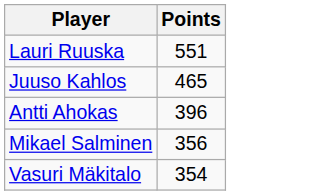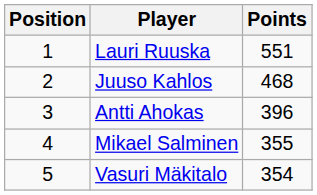 <table class=wikitable>
 <tr>
+<th>Position</th>
 <th>Player</th>
 <th>Points</th>
 </tr>
 <tr>
+<td align=center>1</td>
 <td> <a href='#'>Lauri Ruuska</a></td>
 <td align=center>551</td>
 </tr>
 <tr>
+<td align=center>2</td>
 <td> <a href='#'>Juuso Kahlos</a></td>
-<td align=center>465</td>
+<td align=center>468</td>
 </tr>
 <tr>
+<td align=center>3</td>
 <td> <a href='#'>Antti Ahokas</a></td>
 <td align=center>396</td>
 </tr>
 <tr>
+<td align=center>4</td>
 <td> <a href='#'>Mikael Salminen</a></td>
-<td align=center>356</td>
+<td align=center>355</td>
 </tr>
 <tr>
+<td align=center>5</td>
 <td> <a href='#'>Vasuri Mäkitalo</a></td>
 <td align=center>354</td>
 </tr>
 </table>
